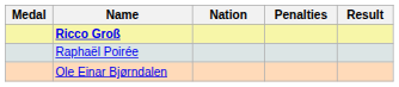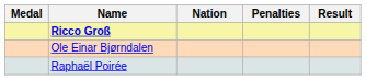 <table class=wikitable style="border:1px solid #AAAAAA;font-size:90%">
 <tr bgcolor="#E4E4E4">
 <th style="border-bottom:1px solid #AAAAAA" width=50>Medal</th>
 <th style="border-bottom:1px solid #AAAAAA" width=160>Name</th>
 <th style="border-bottom:1px solid #AAAAAA" width=80>Nation</th>
 <th style="border-bottom:1px solid #AAAAAA" width=80>Penalties</th>
 <th style="border-bottom:1px solid #AAAAAA" width=60>Result</th>
 </tr>
 <tr bgcolor="#F7F6A8">
 <td align="center"></td>
 <td><strong><a href='#'>Ricco Groß</a></strong></td>
 <td align="center"></td>
 <td align="center"></td>
 <td align="right"></td>
 </tr>
+<tr bgcolor="#FFDAB9">
+<td align="center"></td>
+<td><a href='#'>Ole Einar Bjørndalen</a></td>
+<td align="center"></td>
+<td align="center"></td>
+<td align="right"></td>
+</tr>
 <tr bgcolor="#DCE5E5">
 <td align="center"></td>
 <td><a href='#'>Raphaël Poirée</a></td>
 <td align="center"></td>
 <td align="center"></td>
 <td align="right"></td>
 </tr>
-<tr bgcolor="#FFDAB9">
-<td align="center"></td>
-<td><a href='#'>Ole Einar Bjørndalen</a></td>
-<td align="center"></td>
-<td align="center"></td>
-<td align="right"></td>
-</tr>
 </table>
